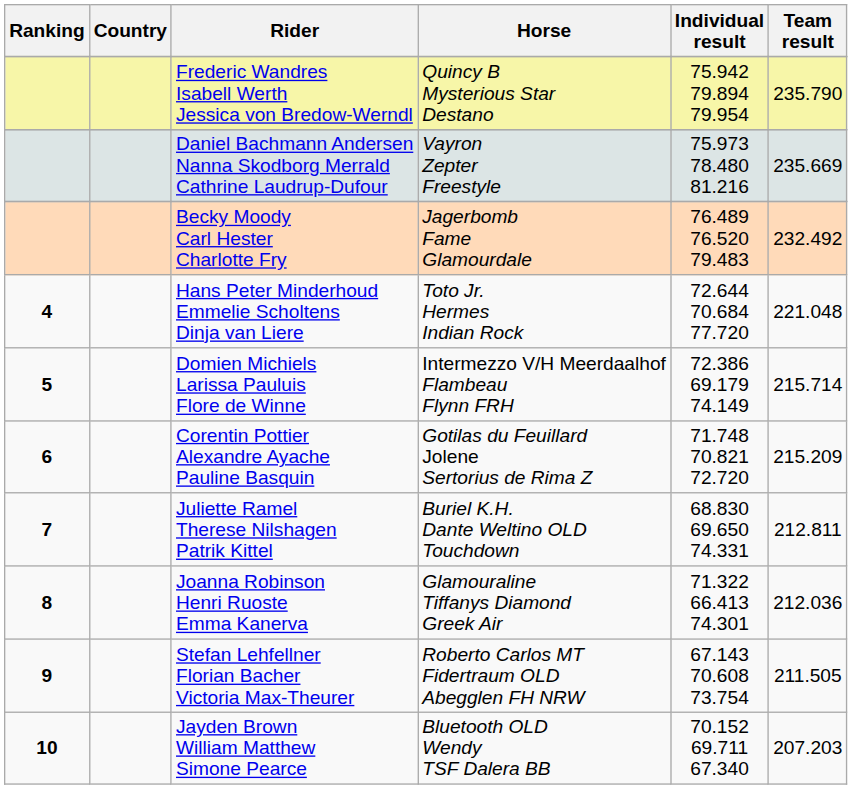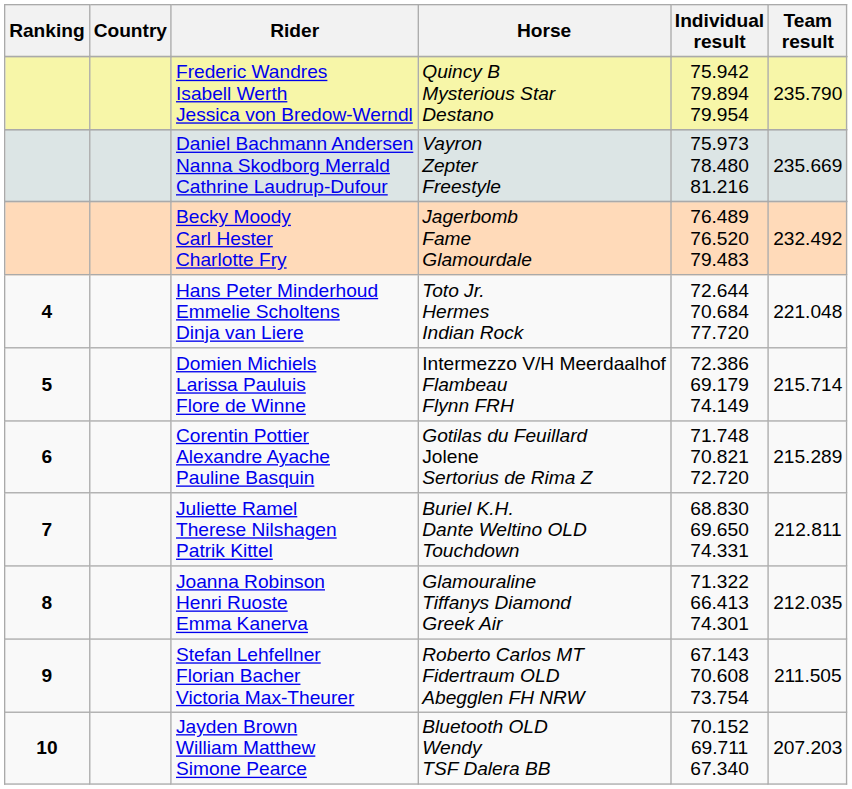 <table class="wikitable gauche sortable alternance" style="text-align:center; font-size:90%;">
 <tr>
 <th scope=col>Ranking</th>
 <th scope=col>Country</th>
 <th scope=col>Rider</th>
 <th scope=col>Horse</th>
 <th scope=col>Individual<br>result</th>
 <th scope=col>Team<br>result</th>
 </tr>
 <tr>
 </tr>
 <tr style="background:#F7F6A8;">
 <td></td>
 <td style="text-align:left;"></td>
 <td style="text-align:left;"><a href='#'>Frederic Wandres</a><br><a href='#'>Isabell Werth</a><br><a href='#'>Jessica von Bredow-Werndl</a></td>
 <td style="text-align:left;"><em>Quincy B</em><br><em>Mysterious Star</em><br><em>Destano</em></td>
 <td>75.942<br>79.894<br>79.954</td>
 <td>235.790</td>
 </tr>
 <tr>
 </tr>
 <tr style="background:#DCE5E5;">
 <td></td>
 <td style="text-align:left;"></td>
 <td style="text-align:left;"><a href='#'>Daniel Bachmann Andersen</a><br><a href='#'>Nanna Skodborg Merrald</a><br><a href='#'>Cathrine Laudrup-Dufour</a></td>
 <td style="text-align:left;"><em>Vayron</em><br><em>Zepter</em><br><em>Freestyle</em></td>
 <td>75.973<br>78.480<br>81.216</td>
 <td>235.669</td>
 </tr>
 <tr>
 </tr>
 <tr style="background:#FFDAB9;">
 <td></td>
 <td style="text-align:left;"></td>
 <td style="text-align:left;"><a href='#'>Becky Moody</a><br><a href='#'>Carl Hester</a><br><a href='#'>Charlotte Fry</a></td>
 <td style="text-align:left;"><em>Jagerbomb</em><br><em>Fame</em><br><em>Glamourdale</em></td>
 <td>76.489<br>76.520<br>79.483</td>
 <td>232.492</td>
 </tr>
 <tr>
 <td><strong>4</strong></td>
 <td style="text-align:left;"></td>
 <td style="text-align:left;"><a href='#'>Hans Peter Minderhoud</a><br><a href='#'>Emmelie Scholtens</a><br><a href='#'>Dinja van Liere</a></td>
 <td style="text-align:left;"><em>Toto Jr.</em><br><em>Hermes</em><br><em>Indian Rock</em></td>
 <td>72.644<br>70.684<br>77.720</td>
 <td>221.048</td>
 </tr>
 <tr>
 <td><strong>5</strong></td>
 <td style="text-align:left;"></td>
 <td style="text-align:left;"><a href='#'>Domien Michiels</a><br><a href='#'>Larissa Pauluis</a><br><a href='#'>Flore de Winne</a></td>
 <td style="text-align:left;">Intermezzo V/H Meerdaalhof<br><em>Flambeau</em><br><em>Flynn FRH</em></td>
 <td>72.386<br>69.179<br>74.149</td>
 <td>215.714</td>
 </tr>
 <tr>
 <td><strong>6</strong></td>
 <td style="text-align:left;"></td>
 <td style="text-align:left;"><a href='#'>Corentin Pottier</a><br><a href='#'>Alexandre Ayache</a><br><a href='#'>Pauline Basquin</a></td>
 <td style="text-align:left;"><em>Gotilas du Feuillard</em><br>Jolene<em><br>Sertorius de Rima Z</em></td>
 <td>71.748<br>70.821<br>72.720</td>
-<td>215.209</td>
+<td>215.289</td>
 </tr>
 <tr>
 <td><strong>7</strong></td>
 <td style="text-align:left;"></td>
 <td style="text-align:left;"><a href='#'>Juliette Ramel</a><br><a href='#'>Therese Nilshagen</a><br><a href='#'>Patrik Kittel</a></td>
 <td style="text-align:left;"><em>Buriel K.H.</em><br><em>Dante Weltino OLD</em><br><em>Touchdown</em></td>
 <td>68.830<br>69.650<br>74.331</td>
 <td>212.811</td>
 </tr>
 <tr>
 <td><strong>8</strong></td>
 <td style="text-align:left;"></td>
 <td style="text-align:left;"><a href='#'>Joanna Robinson</a><br><a href='#'>Henri Ruoste</a><br><a href='#'>Emma Kanerva</a></td>
 <td style="text-align:left;"><em>Glamouraline</em><br><em>Tiffanys Diamond</em><br><em>Greek Air</em></td>
 <td>71.322<br>66.413<br>74.301</td>
-<td>212.036</td>
+<td>212.035</td>
 </tr>
 <tr>
 <td><strong>9</strong></td>
 <td style="text-align:left;"></td>
 <td style="text-align:left;"><a href='#'>Stefan Lehfellner</a><br><a href='#'>Florian Bacher</a><br><a href='#'>Victoria Max-Theurer</a></td>
 <td style="text-align:left;"><em>Roberto Carlos MT</em><br><em>Fidertraum OLD</em><br><em>Abegglen FH NRW</em></td>
 <td>67.143<br>70.608<br>73.754</td>
 <td>211.505</td>
 </tr>
 <tr>
 <td><strong>10</strong></td>
 <td style="text-align:left;"></td>
 <td style="text-align:left;"><a href='#'>Jayden Brown</a><br><a href='#'>William Matthew</a><br><a href='#'>Simone Pearce</a></td>
 <td style="text-align:left;"><em>Bluetooth OLD</em><br><em>Wendy</em><br><em>TSF Dalera BB</em></td>
 <td>70.152<br>69.711<br>67.340</td>
 <td>207.203</td>
 </tr>
 </table>
